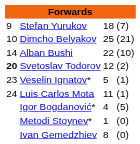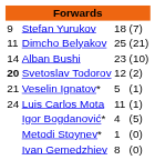 <table class="toccolours" border="0" cellpadding="2" cellspacing="0" align="left" style="margin:0.5em;">
 <tr>
 <th colspan="4" align="center" bgcolor="#ee6611"><span>Forwards</span></th>
 </tr>
 <tr>
 <td>9</td>
 <td> <a href='#'>Stefan Yurukov</a></td>
 <td>18</td>
 <td>(7)</td>
 </tr>
 <tr>
-<td>10</td>
+<td>11</td>
 <td> <a href='#'>Dimcho Belyakov</a></td>
 <td>25</td>
 <td>(21)</td>
 </tr>
 <tr>
 <td>14</td>
 <td> <a href='#'>Alban Bushi</a></td>
-<td>22</td>
+<td>23</td>
 <td>(10)</td>
 </tr>
 <tr>
 <td><strong>20</strong></td>
 <td> <a href='#'>Svetoslav Todorov</a></td>
 <td>12</td>
 <td>(2)</td>
 </tr>
 <tr>
-<td>23</td>
+<td>21</td>
 <td> <a href='#'>Veselin Ignatov</a>*</td>
 <td>5</td>
 <td>(1)</td>
 </tr>
 <tr>
 <td>24</td>
 <td> <a href='#'>Luis Carlos Mota</a></td>
 <td>11</td>
 <td>(1)</td>
 </tr>
 <tr>
 <td></td>
 <td> <a href='#'>Igor Bogdanović</a>*</td>
 <td>4</td>
 <td>(5)</td>
 </tr>
 <tr>
 <td></td>
 <td> <a href='#'>Metodi Stoynev</a>*</td>
 <td>1</td>
 <td>(0)</td>
 </tr>
 <tr>
 <td></td>
 <td> <a href='#'>Ivan Gemedzhiev</a></td>
 <td>8</td>
 <td>(0)</td>
 </tr>
 <tr>
 </tr>
 </table>
